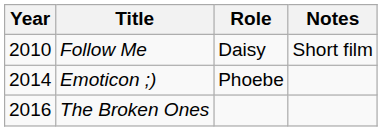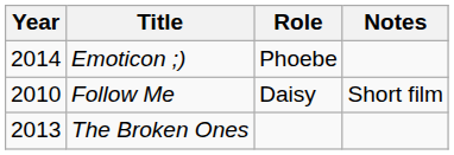 <table class="wikitable sortable">
 <tr>
 <th>Year</th>
 <th>Title</th>
 <th>Role</th>
 <th class="unsortable">Notes</th>
 </tr>
 <tr>
+<td>2014</td>
+<td><em>Emoticon ;)</em></td>
+<td>Phoebe</td>
+<td></td>
+</tr>
+<tr>
 <td>2010</td>
 <td><em>Follow Me</em></td>
 <td>Daisy</td>
 <td>Short film</td>
 </tr>
 <tr>
-<td>2014</td>
-<td><em>Emoticon ;)</em></td>
-<td>Phoebe</td>
-<td></td>
-</tr>
-<tr>
-<td>2016</td>
+<td>2013</td>
 <td><em>The Broken Ones</em></td>
 <td></td>
 <td></td>
 </tr>
 </table>
